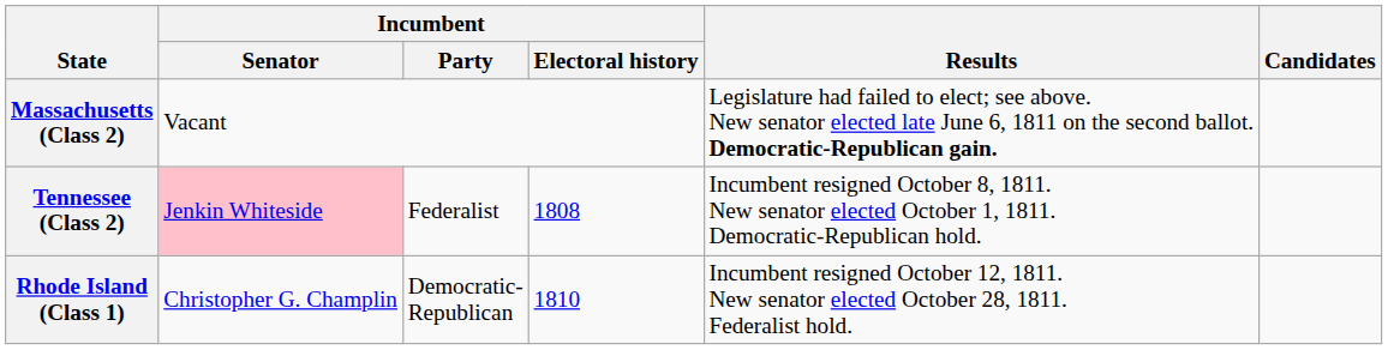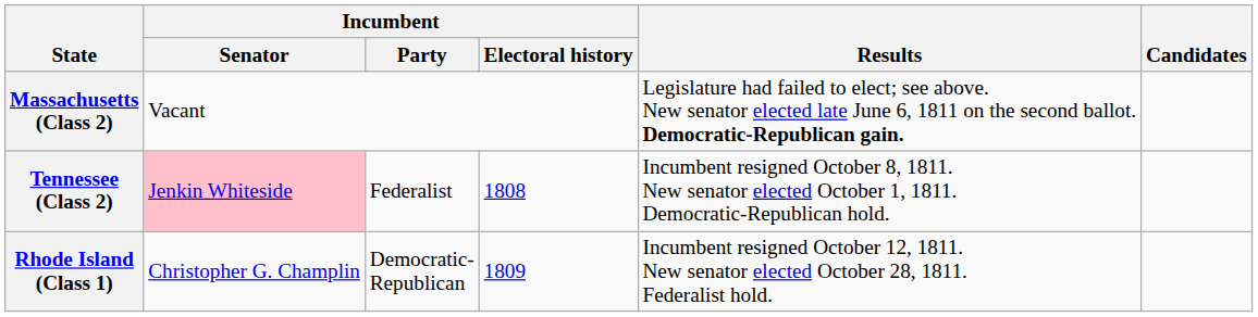 <table class=wikitable>
 <tr valign=bottom>
 <th rowspan=2>State</th>
 <th colspan=3>Incumbent</th>
 <th rowspan=2>Results</th>
 <th rowspan=2>Candidates</th>
 </tr>
 <tr>
 <th>Senator</th>
 <th>Party</th>
 <th>Electoral history</th>
 </tr>
 <tr>
 <th><a href='#'>Massachusetts</a><br>(Class 2)</th>
 <td colspan=3>Vacant</td>
 <td>Legislature had failed to elect; see above.<br>New senator <a href='#'>elected late</a> June 6, 1811 on the second ballot.<br><strong>Democratic-Republican gain.</strong></td>
 <td nowrap></td>
 </tr>
 <tr>
 <th><a href='#'>Tennessee</a><br>(Class 2)</th>
 <td style="background: pink;"><a href='#'>Jenkin Whiteside</a></td>
 <td>Federalist</td>
 <td><a href='#'>1808</a></td>
 <td>Incumbent resigned October 8, 1811.<br>New senator <a href='#'>elected</a> October 1, 1811.<br>Democratic-Republican hold.</td>
 <td nowrap></td>
 </tr>
 <tr>
 <th><a href='#'>Rhode Island</a><br>(Class 1)</th>
 <td><a href='#'>Christopher G. Champlin</a></td>
 <td>Democratic-<br>Republican</td>
-<td><a href='#'>1810</a></td>
+<td><a href='#'>1809</a></td>
 <td>Incumbent resigned October 12, 1811.<br>New senator <a href='#'>elected</a> October 28, 1811.<br>Federalist hold.</td>
 <td nowrap></td>
 </tr>
 </table>
